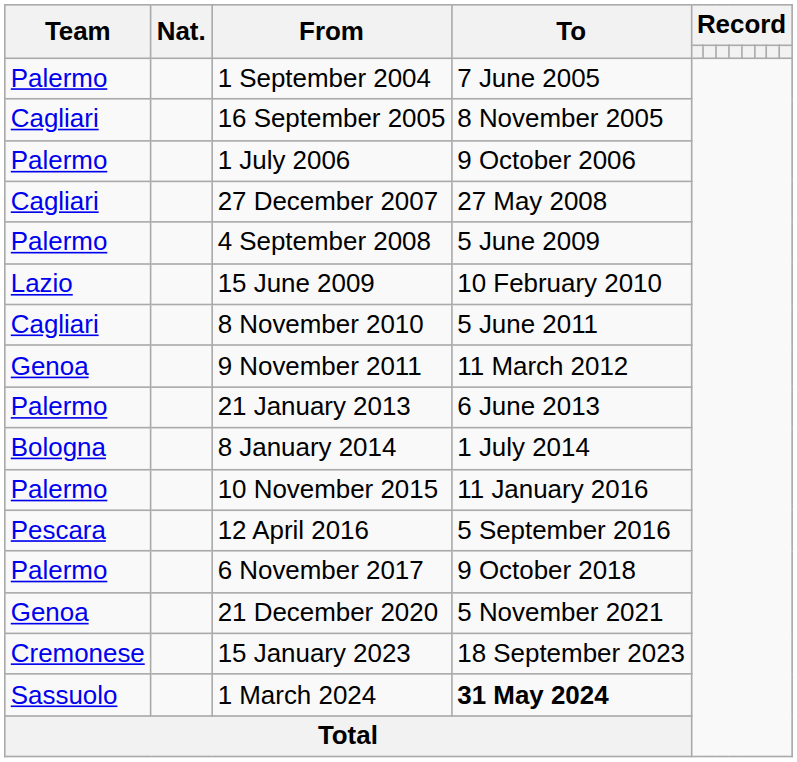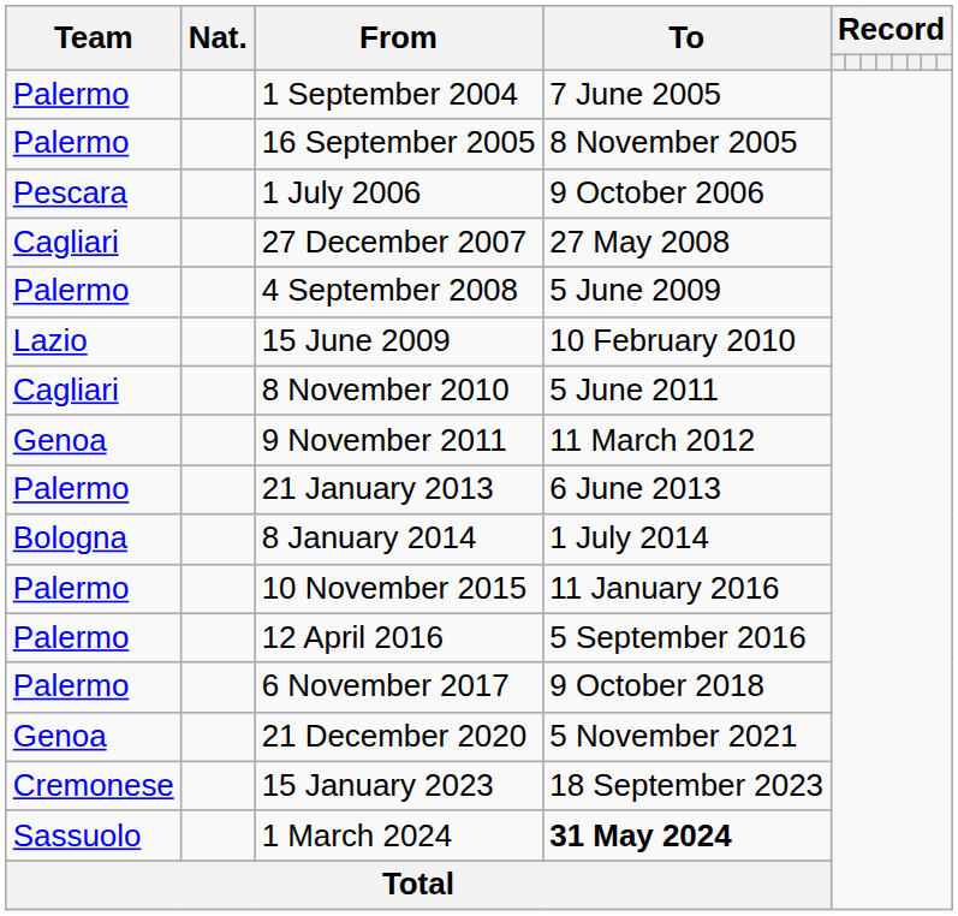 <table class=wikitable style=text-align:center>
 <tr>
 <th rowspan="2">Team</th>
 <th rowspan="2">Nat.</th>
 <th rowspan="2">From</th>
 <th rowspan="2">To</th>
 <th colspan="8">Record</th>
 </tr>
 <tr>
 <th></th>
 <th></th>
 <th></th>
 <th></th>
 <th></th>
 <th></th>
 <th></th>
 <th></th>
 </tr>
 <tr>
 <td align=left><a href='#'>Palermo</a></td>
 <td></td>
 <td align=left>1 September 2004</td>
 <td align=left>7 June 2005<br></td>
 </tr>
 <tr>
-<td align=left><a href='#'>Cagliari</a></td>
+<td align=left><a href='#'>Palermo</a></td>
 <td></td>
 <td align=left>16 September 2005</td>
 <td align=left>8 November 2005<br></td>
 </tr>
 <tr>
-<td align=left><a href='#'>Palermo</a></td>
+<td align=left><a href='#'>Pescara</a></td>
 <td></td>
 <td align=left>1 July 2006</td>
 <td align=left>9 October 2006<br></td>
 </tr>
 <tr>
 <td align=left><a href='#'>Cagliari</a></td>
 <td></td>
 <td align=left>27 December 2007</td>
 <td align=left>27 May 2008<br></td>
 </tr>
 <tr>
 <td align=left><a href='#'>Palermo</a></td>
 <td></td>
 <td align=left>4 September 2008</td>
 <td align=left>5 June 2009<br></td>
 </tr>
 <tr>
 <td align=left><a href='#'>Lazio</a></td>
 <td></td>
 <td align=left>15 June 2009</td>
 <td align=left>10 February 2010<br></td>
 </tr>
 <tr>
 <td align=left><a href='#'>Cagliari</a></td>
 <td></td>
 <td align=left>8 November 2010</td>
 <td align=left>5 June 2011<br></td>
 </tr>
 <tr>
 <td align=left><a href='#'>Genoa</a></td>
 <td></td>
 <td align=left>9 November 2011</td>
 <td align=left>11 March 2012<br></td>
 </tr>
 <tr>
 <td align=left><a href='#'>Palermo</a></td>
 <td></td>
 <td align=left>21 January 2013</td>
 <td align=left>6 June 2013<br></td>
 </tr>
 <tr>
 <td align=left><a href='#'>Bologna</a></td>
 <td></td>
 <td align=left>8 January 2014</td>
 <td align=left>1 July 2014<br></td>
 </tr>
 <tr>
 <td align=left><a href='#'>Palermo</a></td>
 <td></td>
 <td align=left>10 November 2015</td>
 <td align=left>11 January 2016<br></td>
 </tr>
 <tr>
-<td align=left><a href='#'>Pescara</a></td>
+<td align=left><a href='#'>Palermo</a></td>
 <td></td>
 <td align=left>12 April 2016</td>
 <td align=left>5 September 2016<br></td>
 </tr>
 <tr>
 <td align=left><a href='#'>Palermo</a></td>
 <td></td>
 <td align=left>6 November 2017</td>
 <td align=left>9 October 2018<br></td>
 </tr>
 <tr>
 <td align=left><a href='#'>Genoa</a></td>
 <td></td>
 <td align=left>21 December 2020</td>
 <td align=left>5 November 2021<br></td>
 </tr>
 <tr>
 <td align=left><a href='#'>Cremonese</a></td>
 <td></td>
 <td align=left>15 January 2023</td>
 <td align=left>18 September 2023<br></td>
 </tr>
 <tr>
 <td align=left><a href='#'>Sassuolo</a></td>
 <td></td>
 <td align=left>1 March 2024</td>
 <td align=left><strong>31 May 2024<br></strong></td>
 </tr>
 <tr>
 <th colspan=4>Total<br></th>
 </tr>
 </table>
